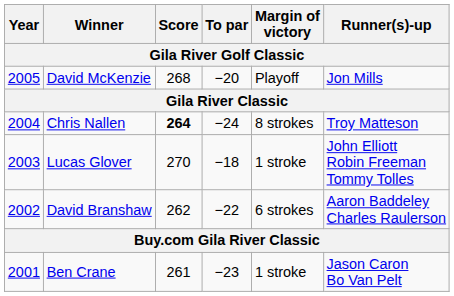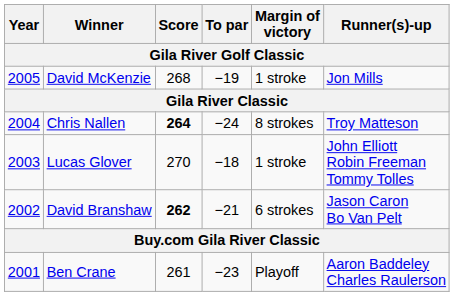 <table class=wikitable style=font-size:95%>
 <tr>
 <th>Year</th>
 <th>Winner</th>
 <th>Score</th>
 <th>To par</th>
 <th>Margin of<br>victory</th>
 <th>Runner(s)-up</th>
 </tr>
 <tr>
 <th colspan=7>Gila River Golf Classic</th>
 </tr>
 <tr>
 <td><a href='#'>2005</a></td>
 <td> <a href='#'>David McKenzie</a></td>
 <td align=center>268</td>
-<td align=center>−20</td>
-<td>Playoff</td>
+<td align=center>−19</td>
+<td>1 stroke</td>
 <td> <a href='#'>Jon Mills</a></td>
 </tr>
 <tr>
 <th colspan=7>Gila River Classic</th>
 </tr>
 <tr>
 <td><a href='#'>2004</a></td>
 <td> <a href='#'>Chris Nallen</a></td>
 <td align=center><strong>264</strong></td>
 <td align=center>−24</td>
 <td>8 strokes</td>
 <td> <a href='#'>Troy Matteson</a></td>
 </tr>
 <tr>
 <td><a href='#'>2003</a></td>
 <td> <a href='#'>Lucas Glover</a></td>
 <td align=center>270</td>
 <td align=center>−18</td>
 <td>1 stroke</td>
 <td> <a href='#'>John Elliott</a><br> <a href='#'>Robin Freeman</a><br> <a href='#'>Tommy Tolles</a></td>
 </tr>
 <tr>
 <td><a href='#'>2002</a></td>
 <td> <a href='#'>David Branshaw</a></td>
-<td align=center>262</td>
-<td align=center>−22</td>
+<td align=center><strong>262</strong></td>
+<td align=center>−21</td>
 <td>6 strokes</td>
-<td> <a href='#'>Aaron Baddeley</a><br> <a href='#'>Charles Raulerson</a></td>
+<td> <a href='#'>Jason Caron</a><br> <a href='#'>Bo Van Pelt</a></td>
 </tr>
 <tr>
 <th colspan=7>Buy.com Gila River Classic</th>
 </tr>
 <tr>
 <td><a href='#'>2001</a></td>
 <td> <a href='#'>Ben Crane</a></td>
 <td align=center>261</td>
 <td align=center>−23</td>
-<td>1 stroke</td>
-<td> <a href='#'>Jason Caron</a><br> <a href='#'>Bo Van Pelt</a></td>
+<td>Playoff</td>
+<td> <a href='#'>Aaron Baddeley</a><br> <a href='#'>Charles Raulerson</a></td>
 </tr>
 </table>
